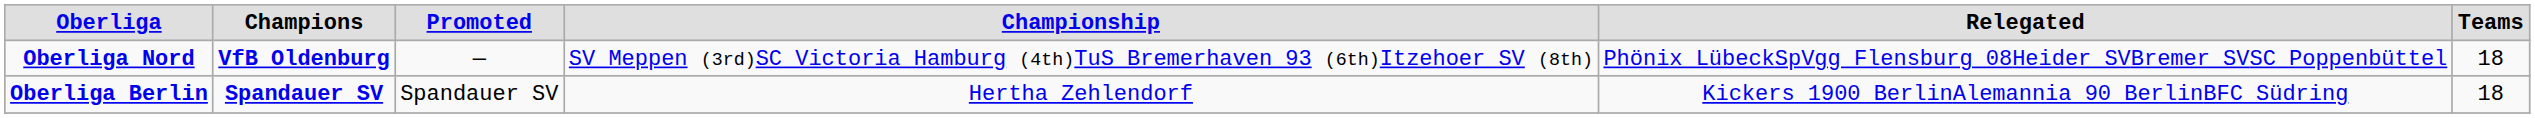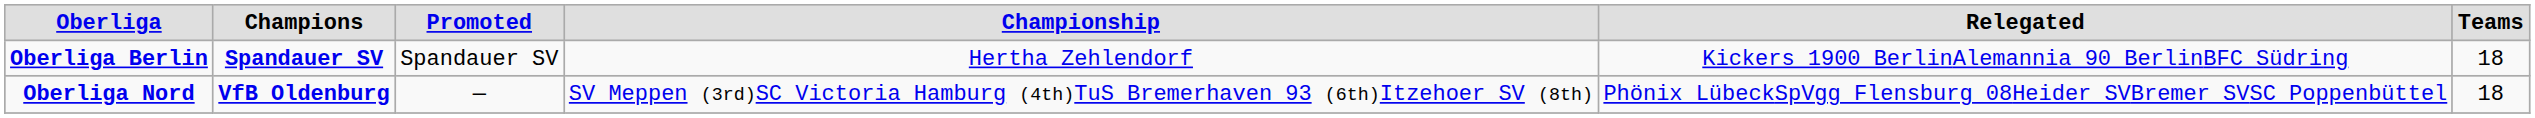 <table class="wikitable">
 <tr align="center" style="background:#dfdfdf">
 <td><strong><a href='#'>Oberliga</a></strong></td>
 <td><strong>Champions</strong></td>
 <td><strong><a href='#'>Promoted</a></strong></td>
 <td><strong><a href='#'>Championship</a></strong></td>
 <td><strong>Relegated</strong></td>
 <td><strong>Teams</strong></td>
 </tr>
 <tr align="center">
+<td><strong><a href='#'>Oberliga Berlin</a></strong></td>
+<td><strong><a href='#'>Spandauer SV</a></strong></td>
+<td>Spandauer SV</td>
+<td><a href='#'>Hertha Zehlendorf</a></td>
+<td><a href='#'>Kickers 1900 Berlin</a><a href='#'>Alemannia 90 Berlin</a><a href='#'>BFC Südring</a></td>
+<td>18</td>
+</tr>
+<tr align="center">
 <td><strong><a href='#'>Oberliga Nord</a></strong></td>
 <td><strong><a href='#'>VfB Oldenburg</a></strong></td>
 <td>—</td>
 <td><a href='#'>SV Meppen</a> <small>(3rd)</small><a href='#'>SC Victoria Hamburg</a> <small>(4th)</small><a href='#'>TuS Bremerhaven 93</a> <small>(6th)</small><a href='#'>Itzehoer SV</a> <small>(8th)</small></td>
 <td><a href='#'>Phönix Lübeck</a><a href='#'>SpVgg Flensburg 08</a><a href='#'>Heider SV</a><a href='#'>Bremer SV</a><a href='#'>SC Poppenbüttel</a></td>
 <td>18</td>
 </tr>
-<tr align="center">
-<td><strong><a href='#'>Oberliga Berlin</a></strong></td>
-<td><strong><a href='#'>Spandauer SV</a></strong></td>
-<td>Spandauer SV</td>
-<td><a href='#'>Hertha Zehlendorf</a></td>
-<td><a href='#'>Kickers 1900 Berlin</a><a href='#'>Alemannia 90 Berlin</a><a href='#'>BFC Südring</a></td>
-<td>18</td>
-</tr>
 </table>
